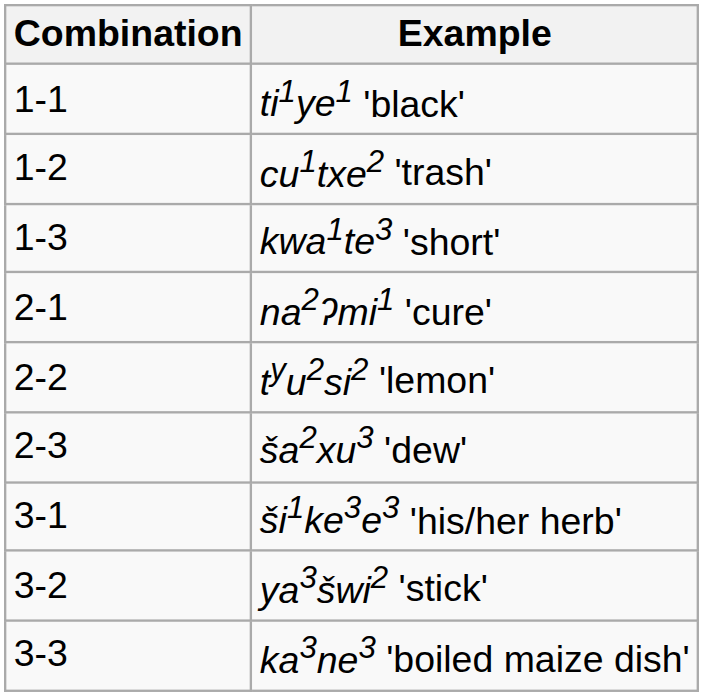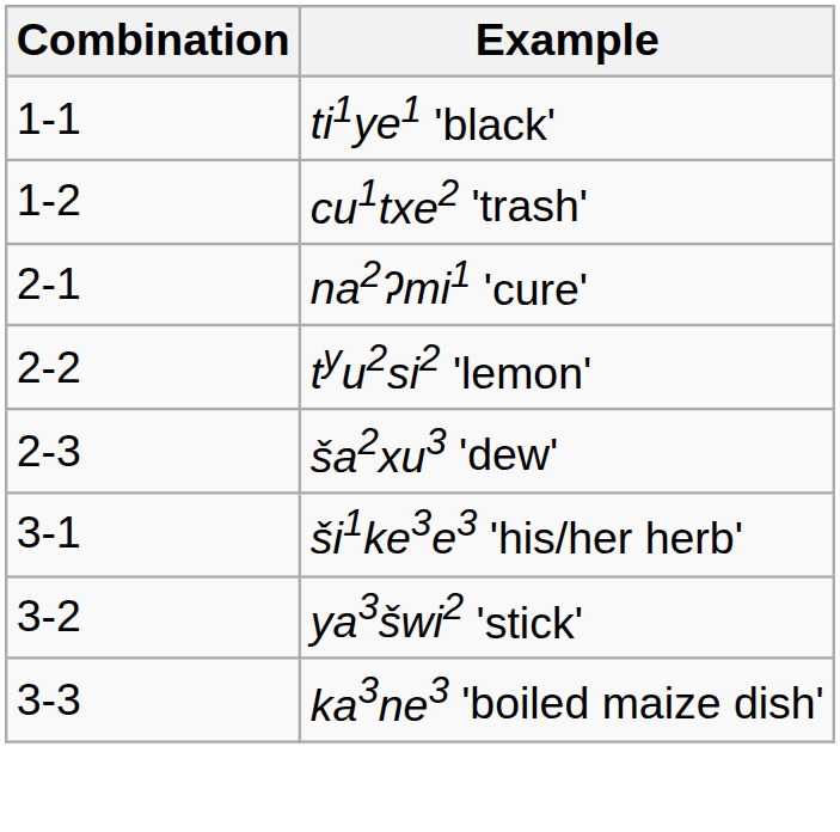 <table class="wikitable">
 <tr>
 <th>Combination</th>
 <th>Example</th>
 </tr>
 <tr>
 <td>1-1</td>
 <td><em>ti<sup>1</sup>ye<sup>1</sup></em> 'black'</td>
 </tr>
 <tr>
 <td>1-2</td>
 <td><em>cu<sup>1</sup>txe<sup>2</sup></em> 'trash'</td>
-</tr>
-<tr>
-<td>1-3</td>
-<td><em>kwa<sup>1</sup>te<sup>3</sup></em> 'short'</td>
 </tr>
 <tr>
 <td>2-1</td>
 <td><em>na<sup>2</sup>ʔmi<sup>1</sup></em> 'cure'</td>
 </tr>
 <tr>
 <td>2-2</td>
 <td><em>t<sup>y</sup>u<sup>2</sup>si<sup>2</sup></em> 'lemon'</td>
 </tr>
 <tr>
 <td>2-3</td>
 <td><em>ša<sup>2</sup>xu<sup>3</sup></em> 'dew'</td>
 </tr>
 <tr>
 <td>3-1</td>
 <td><em>ši<sup>1</sup>ke<sup>3</sup>e<sup>3</sup></em> 'his/her herb'</td>
 </tr>
 <tr>
 <td>3-2</td>
 <td><em>ya<sup>3</sup>šwi<sup>2</sup></em> 'stick'</td>
 </tr>
 <tr>
 <td>3-3</td>
 <td><em>ka<sup>3</sup>ne<sup>3</sup></em> 'boiled maize dish'</td>
 </tr>
 </table>
